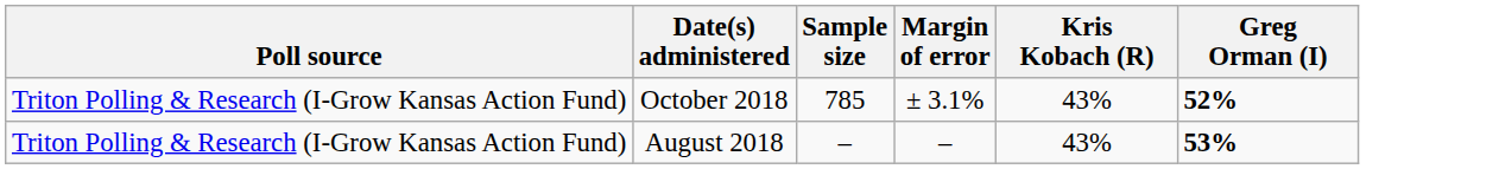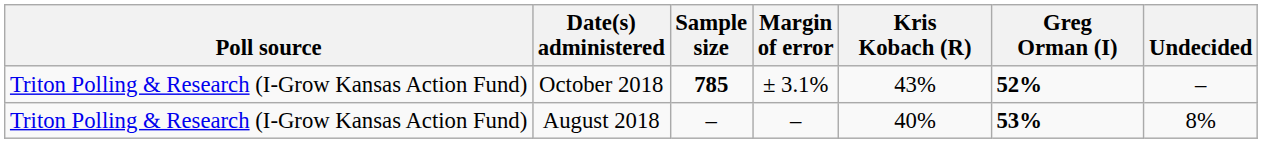 <table class="wikitable">
 <tr valign=bottom>
 <th>Poll source</th>
 <th>Date(s)<br>administered</th>
 <th>Sample<br>size</th>
 <th>Margin<br>of error</th>
 <th style="width:100px;">Kris<br>Kobach (R)</th>
 <th style="width:100px;">Greg<br>Orman (I)</th>
+<th>Undecided</th>
 </tr>
 <tr>
 <td><a href='#'>Triton Polling & Research</a> (I-Grow Kansas Action Fund)</td>
 <td align=center>October 2018</td>
-<td align=center>785</td>
+<td align=center><strong>785</strong></td>
 <td align=center>± 3.1%</td>
 <td align=center>43%</td>
 <td><strong>52%</strong></td>
+<td align=center>–</td>
 </tr>
 <tr>
 <td><a href='#'>Triton Polling & Research</a> (I-Grow Kansas Action Fund)</td>
 <td align=center>August 2018</td>
 <td align=center>–</td>
 <td align=center>–</td>
-<td align=center>43%</td>
+<td align=center>40%</td>
 <td><strong>53%</strong></td>
+<td align=center>8%</td>
 </tr>
 </table>
